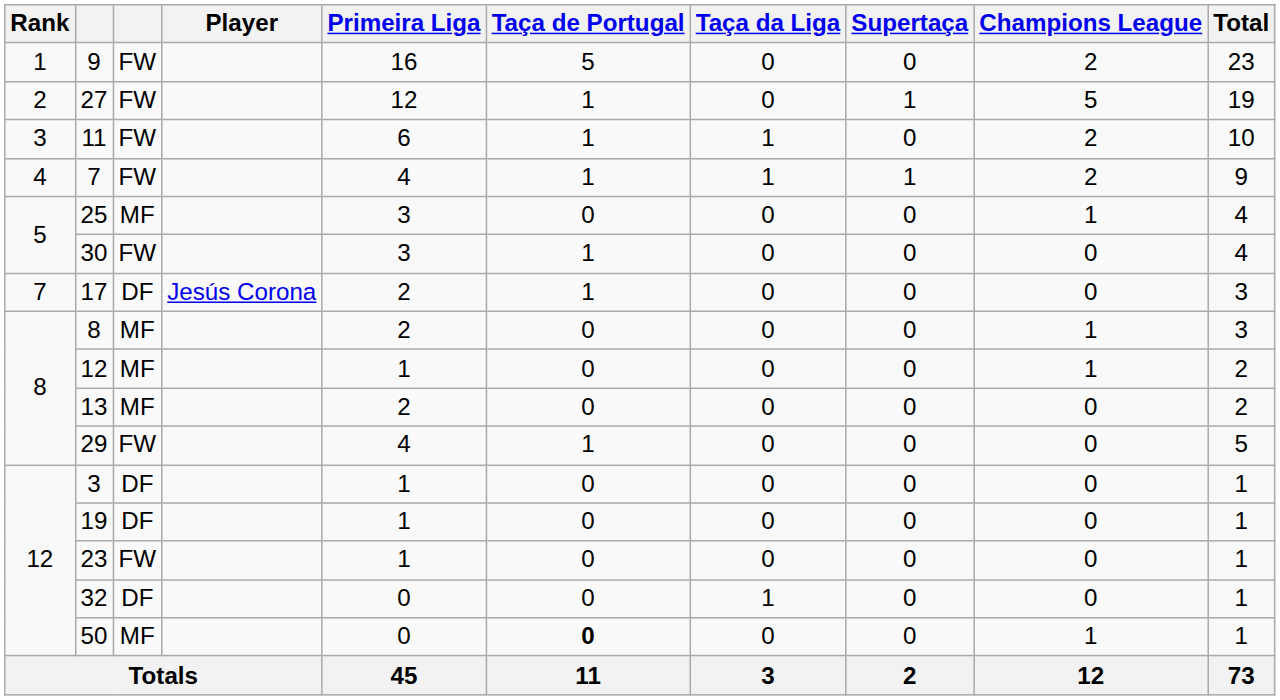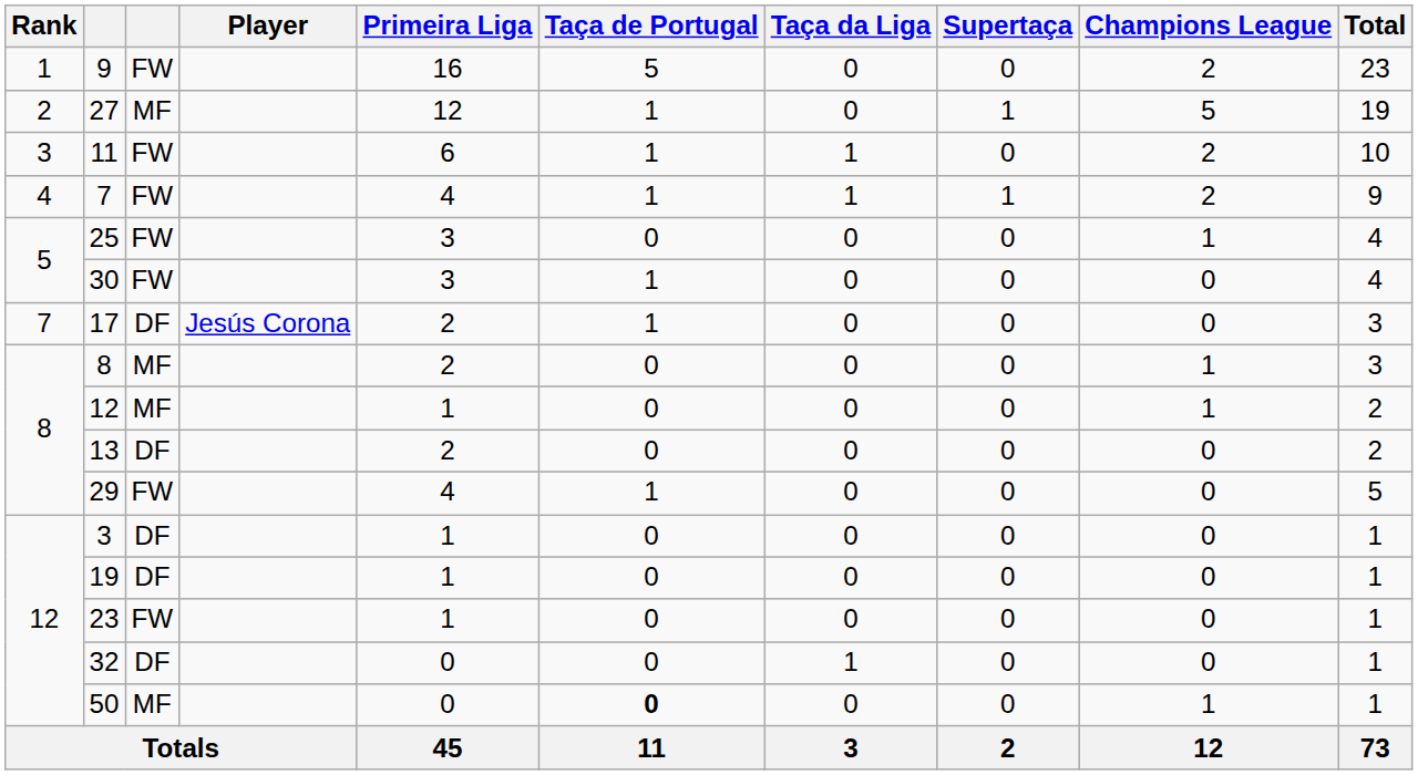 <table class="wikitable sortable" style="text-align:center;">
 <tr>
 <th>Rank</th>
 <th></th>
 <th></th>
 <th>Player</th>
 <th><a href='#'>Primeira Liga</a></th>
 <th><a href='#'>Taça de Portugal</a></th>
 <th><a href='#'>Taça da Liga</a></th>
 <th><a href='#'>Supertaça</a></th>
 <th><a href='#'>Champions League</a></th>
 <th>Total</th>
 </tr>
 <tr>
 <td>1</td>
 <td>9</td>
 <td>FW</td>
 <td align="left"> </td>
 <td>16</td>
 <td>5</td>
 <td>0</td>
 <td>0</td>
 <td>2</td>
 <td>23</td>
 </tr>
 <tr>
 <td>2</td>
 <td>27</td>
-<td>FW</td>
+<td>MF</td>
 <td align="left"> </td>
 <td>12</td>
 <td>1</td>
 <td>0</td>
 <td>1</td>
 <td>5</td>
 <td>19</td>
 </tr>
 <tr>
 <td> 3</td>
 <td>11</td>
 <td>FW</td>
 <td align=left> </td>
 <td>6</td>
 <td>1</td>
 <td>1</td>
 <td>0</td>
 <td>2</td>
 <td>10</td>
 </tr>
 <tr>
 <td> 4</td>
 <td>7</td>
 <td>FW</td>
 <td align=left> </td>
 <td>4</td>
 <td>1</td>
 <td>1</td>
 <td>1</td>
 <td>2</td>
 <td>9</td>
 </tr>
 <tr>
 <td rowspan=2> 5</td>
 <td>25</td>
-<td>MF</td>
+<td>FW</td>
 <td align=left> </td>
 <td>3</td>
 <td>0</td>
 <td>0</td>
 <td>0</td>
 <td>1</td>
 <td>4</td>
 </tr>
 <tr>
 <td>30</td>
 <td>FW</td>
 <td align=left> </td>
 <td>3</td>
 <td>1</td>
 <td>0</td>
 <td>0</td>
 <td>0</td>
 <td>4</td>
 </tr>
 <tr>
 <td> 7</td>
 <td>17</td>
 <td>DF</td>
 <td align=left> <a href='#'>Jesús Corona</a></td>
 <td>2</td>
 <td>1</td>
 <td>0</td>
 <td>0</td>
 <td>0</td>
 <td>3</td>
 </tr>
 <tr>
 <td rowspan=4> 8</td>
 <td>8</td>
 <td>MF</td>
 <td align=left> </td>
 <td>2</td>
 <td>0</td>
 <td>0</td>
 <td>0</td>
 <td>1</td>
 <td>3</td>
 </tr>
 <tr>
 <td>12</td>
 <td>MF</td>
 <td align=left> </td>
 <td>1</td>
 <td>0</td>
 <td>0</td>
 <td>0</td>
 <td>1</td>
 <td>2</td>
 </tr>
 <tr>
 <td>13</td>
-<td>MF</td>
+<td>DF</td>
 <td align=left> </td>
 <td>2</td>
 <td>0</td>
 <td>0</td>
 <td>0</td>
 <td>0</td>
 <td>2</td>
 </tr>
 <tr>
 <td>29</td>
 <td>FW</td>
 <td align=left> </td>
 <td>4</td>
 <td>1</td>
 <td>0</td>
 <td>0</td>
 <td>0</td>
 <td>5</td>
 </tr>
 <tr>
 <td rowspan=5> 12</td>
 <td>3</td>
 <td>DF</td>
 <td align=left> </td>
 <td>1</td>
 <td>0</td>
 <td>0</td>
 <td>0</td>
 <td>0</td>
 <td>1</td>
 </tr>
 <tr>
 <td>19</td>
 <td>DF</td>
 <td align=left> </td>
 <td>1</td>
 <td>0</td>
 <td>0</td>
 <td>0</td>
 <td>0</td>
 <td>1</td>
 </tr>
 <tr>
 <td>23</td>
 <td>FW</td>
 <td align=left> </td>
 <td>1</td>
 <td>0</td>
 <td>0</td>
 <td>0</td>
 <td>0</td>
 <td>1</td>
 </tr>
 <tr>
 <td>32</td>
 <td>DF</td>
 <td align=left> </td>
 <td>0</td>
 <td>0</td>
 <td>1</td>
 <td>0</td>
 <td>0</td>
 <td>1</td>
 </tr>
 <tr>
 <td>50</td>
 <td>MF</td>
 <td align=left> </td>
 <td>0</td>
 <td><strong>0</strong></td>
 <td>0</td>
 <td>0</td>
 <td>1</td>
 <td>1</td>
 </tr>
 <tr>
 <th class="unsortable" colspan=4>Totals</th>
 <th>45</th>
 <th>11</th>
 <th>3</th>
 <th>2</th>
 <th>12</th>
 <th>73</th>
 </tr>
 </table>
